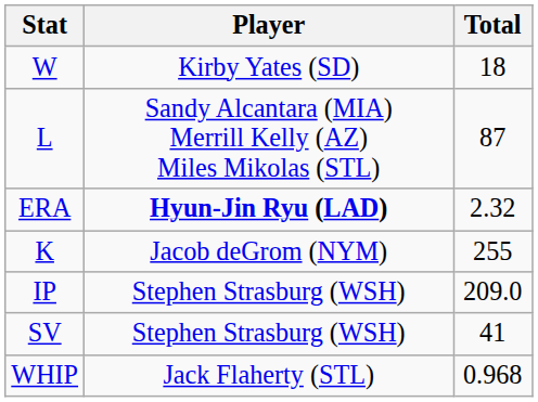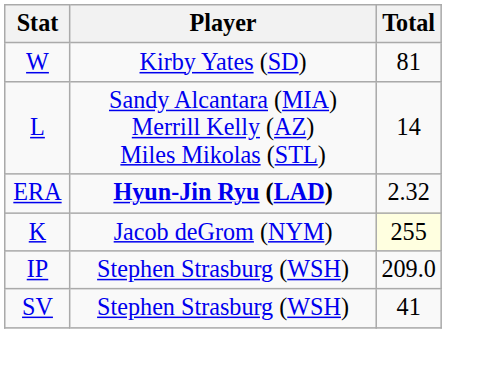 <table class="wikitable" style="text-align:center;">
 <tr>
 <th style="width:15%;">Stat</th>
 <th>Player</th>
 <th style="width:15%;">Total</th>
 </tr>
 <tr>
 <td><a href='#'>W</a></td>
 <td><a href='#'>Kirby Yates</a> (<a href='#'>SD</a>)</td>
-<td>18</td>
+<td>81</td>
 </tr>
 <tr>
 <td><a href='#'>L</a></td>
 <td><a href='#'>Sandy Alcantara</a> (<a href='#'>MIA</a>)<br><a href='#'>Merrill Kelly</a> (<a href='#'>AZ</a>)<br><a href='#'>Miles Mikolas</a> (<a href='#'>STL</a>)</td>
-<td>87</td>
+<td>14</td>
 </tr>
 <tr>
 <td><a href='#'>ERA</a></td>
 <td><strong><a href='#'>Hyun-Jin Ryu</a> (<a href='#'>LAD</a>)</strong></td>
 <td>2.32</td>
 </tr>
 <tr>
 <td><a href='#'>K</a></td>
 <td><a href='#'>Jacob deGrom</a> (<a href='#'>NYM</a>)</td>
-<td>255</td>
+<td style="background: lightyellow;">255</td>
 </tr>
 <tr>
 <td><a href='#'>IP</a></td>
 <td><a href='#'>Stephen Strasburg</a> (<a href='#'>WSH</a>)</td>
 <td>209.0</td>
 </tr>
 <tr>
 <td><a href='#'>SV</a></td>
 <td><a href='#'>Stephen Strasburg</a> (<a href='#'>WSH</a>)</td>
 <td>41</td>
 </tr>
-<tr>
-<td><a href='#'>WHIP</a></td>
-<td><a href='#'>Jack Flaherty</a> (<a href='#'>STL</a>)</td>
-<td>0.968</td>
-</tr>
 </table>
